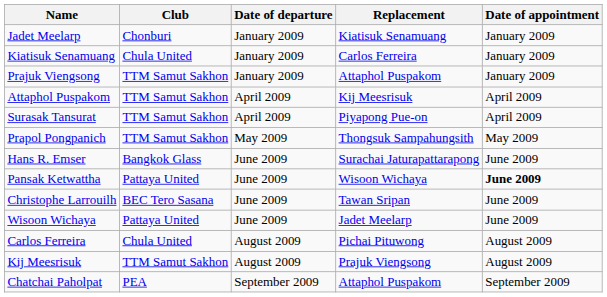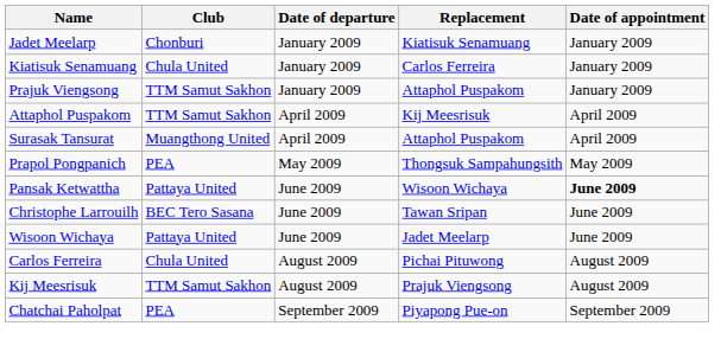 <table class="wikitable">
 <tr>
 <th>Name</th>
 <th>Club</th>
 <th>Date of departure</th>
 <th>Replacement</th>
 <th>Date of appointment</th>
 </tr>
 <tr>
 <td><a href='#'>Jadet Meelarp</a></td>
 <td><a href='#'>Chonburi</a></td>
 <td>January 2009</td>
 <td><a href='#'>Kiatisuk Senamuang</a></td>
 <td>January 2009</td>
 </tr>
 <tr>
 <td><a href='#'>Kiatisuk Senamuang</a></td>
 <td><a href='#'>Chula United</a></td>
 <td>January 2009</td>
 <td><a href='#'>Carlos Ferreira</a></td>
 <td>January 2009</td>
 </tr>
 <tr>
 <td><a href='#'>Prajuk Viengsong</a></td>
 <td><a href='#'>TTM Samut Sakhon</a></td>
 <td>January 2009</td>
 <td><a href='#'>Attaphol Puspakom</a></td>
 <td>January 2009</td>
 </tr>
 <tr>
 <td><a href='#'>Attaphol Puspakom</a></td>
 <td><a href='#'>TTM Samut Sakhon</a></td>
 <td>April 2009</td>
 <td><a href='#'>Kij Meesrisuk</a></td>
 <td>April 2009</td>
 </tr>
 <tr>
 <td><a href='#'>Surasak Tansurat</a></td>
-<td><a href='#'>TTM Samut Sakhon</a></td>
+<td><a href='#'>Muangthong United</a></td>
 <td>April 2009</td>
-<td><a href='#'>Piyapong Pue-on</a></td>
+<td><a href='#'>Attaphol Puspakom</a></td>
 <td>April 2009</td>
 </tr>
 <tr>
 <td><a href='#'>Prapol Pongpanich</a></td>
-<td><a href='#'>TTM Samut Sakhon</a></td>
+<td><a href='#'>PEA</a></td>
 <td>May 2009</td>
 <td><a href='#'>Thongsuk Sampahungsith</a></td>
 <td>May 2009</td>
-</tr>
-<tr>
-<td><a href='#'>Hans R. Emser</a></td>
-<td><a href='#'>Bangkok Glass</a></td>
-<td>June 2009</td>
-<td><a href='#'>Surachai Jaturapattarapong</a></td>
-<td>June 2009</td>
 </tr>
 <tr>
 <td><a href='#'>Pansak Ketwattha</a></td>
 <td><a href='#'>Pattaya United</a></td>
 <td>June 2009</td>
 <td><a href='#'>Wisoon Wichaya</a></td>
 <td><strong>June 2009</strong></td>
 </tr>
 <tr>
 <td><a href='#'>Christophe Larrouilh</a></td>
 <td><a href='#'>BEC Tero Sasana</a></td>
 <td>June 2009</td>
 <td><a href='#'>Tawan Sripan</a></td>
 <td>June 2009</td>
 </tr>
 <tr>
 <td><a href='#'>Wisoon Wichaya</a></td>
 <td><a href='#'>Pattaya United</a></td>
 <td>June 2009</td>
 <td><a href='#'>Jadet Meelarp</a></td>
 <td>June 2009</td>
 </tr>
 <tr>
 <td><a href='#'>Carlos Ferreira</a></td>
 <td><a href='#'>Chula United</a></td>
 <td>August 2009</td>
 <td><a href='#'>Pichai Pituwong</a></td>
 <td>August 2009</td>
 </tr>
 <tr>
 <td><a href='#'>Kij Meesrisuk</a></td>
 <td><a href='#'>TTM Samut Sakhon</a></td>
 <td>August 2009</td>
 <td><a href='#'>Prajuk Viengsong</a></td>
 <td>August 2009</td>
 </tr>
 <tr>
 <td><a href='#'>Chatchai Paholpat</a></td>
 <td><a href='#'>PEA</a></td>
 <td>September 2009</td>
-<td><a href='#'>Attaphol Puspakom</a></td>
+<td><a href='#'>Piyapong Pue-on</a></td>
 <td>September 2009</td>
 </tr>
 </table>
